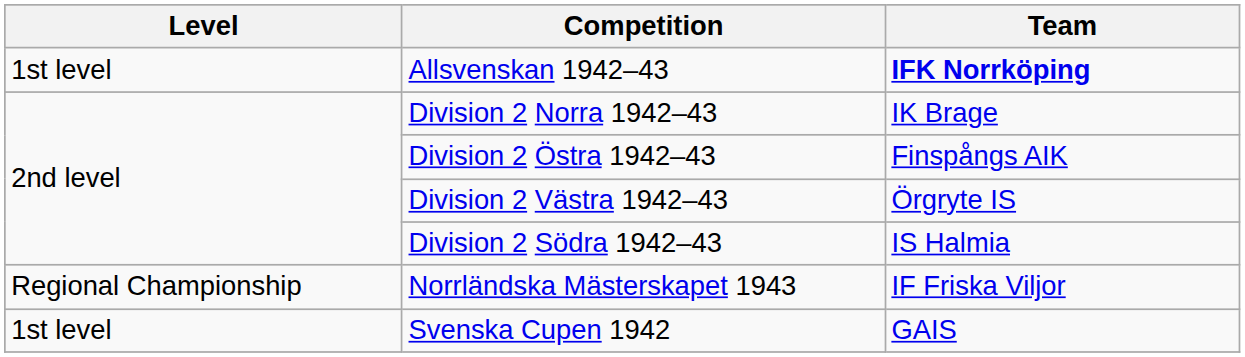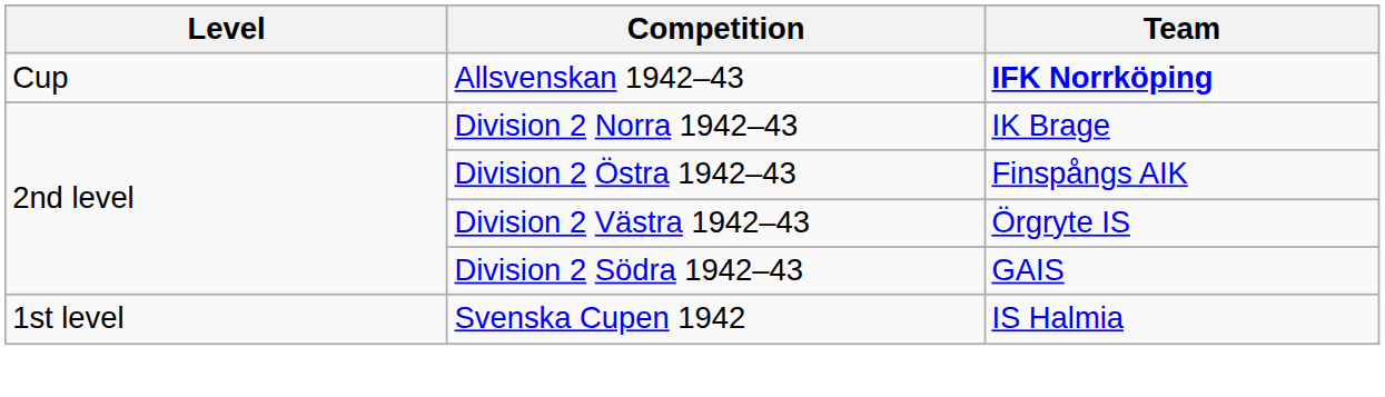 <table class="wikitable" style="text-align: left;">
 <tr>
 <th style="width: 225px;">Level</th>
 <th style="width: 275px;">Competition</th>
 <th style="width: 200px;">Team</th>
 </tr>
 <tr>
-<td>1st level</td>
+<td>Cup</td>
 <td><a href='#'>Allsvenskan</a> 1942–43</td>
 <td><strong><a href='#'>IFK Norrköping</a></strong></td>
 </tr>
 <tr>
 <td rowspan=4>2nd level</td>
 <td><a href='#'>Division 2</a> <a href='#'>Norra</a> 1942–43</td>
 <td><a href='#'>IK Brage</a></td>
 </tr>
 <tr>
 <td><a href='#'>Division 2</a> <a href='#'>Östra</a> 1942–43</td>
 <td><a href='#'>Finspångs AIK</a></td>
 </tr>
 <tr>
 <td><a href='#'>Division 2</a> <a href='#'>Västra</a> 1942–43</td>
 <td><a href='#'>Örgryte IS</a></td>
 </tr>
 <tr>
 <td><a href='#'>Division 2</a> <a href='#'>Södra</a> 1942–43</td>
-<td><a href='#'>IS Halmia</a></td>
-</tr>
-<tr>
-<td>Regional Championship</td>
-<td><a href='#'>Norrländska Mästerskapet</a> 1943</td>
-<td><a href='#'>IF Friska Viljor</a></td>
+<td><a href='#'>GAIS</a></td>
 </tr>
 <tr>
 <td>1st level</td>
 <td><a href='#'>Svenska Cupen</a> 1942</td>
-<td><a href='#'>GAIS</a></td>
+<td><a href='#'>IS Halmia</a></td>
 </tr>
 </table>
